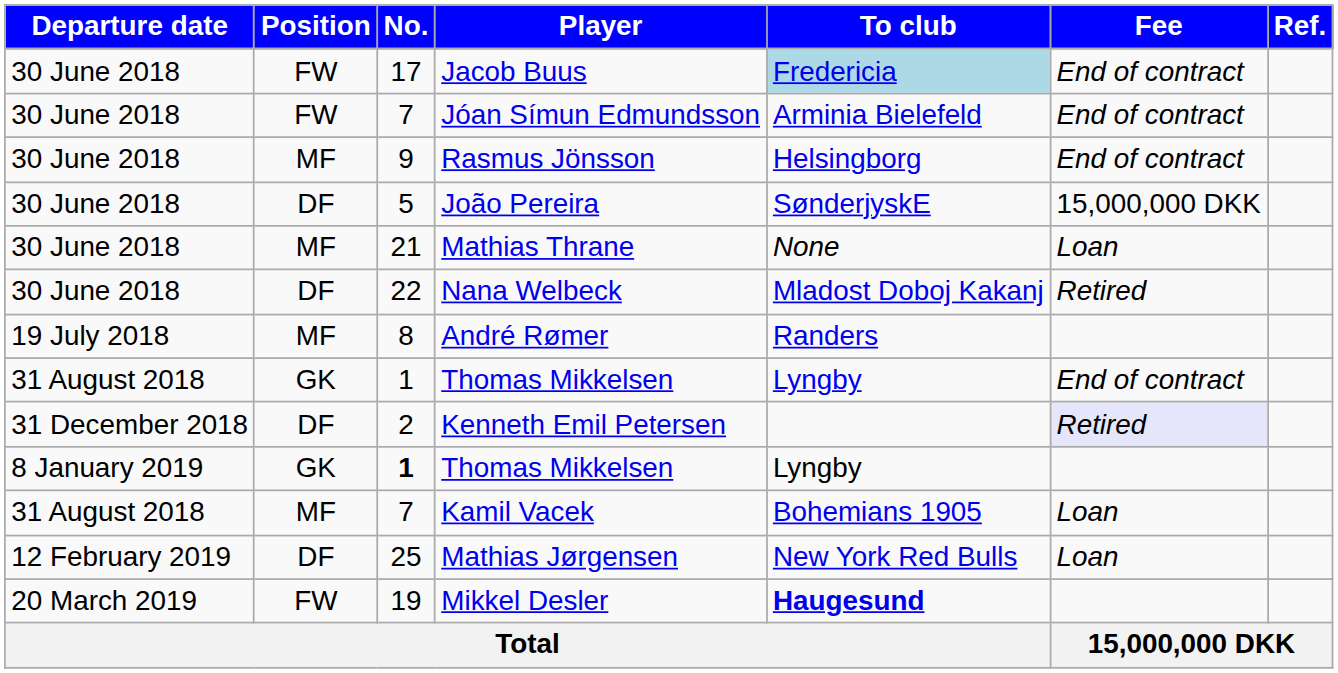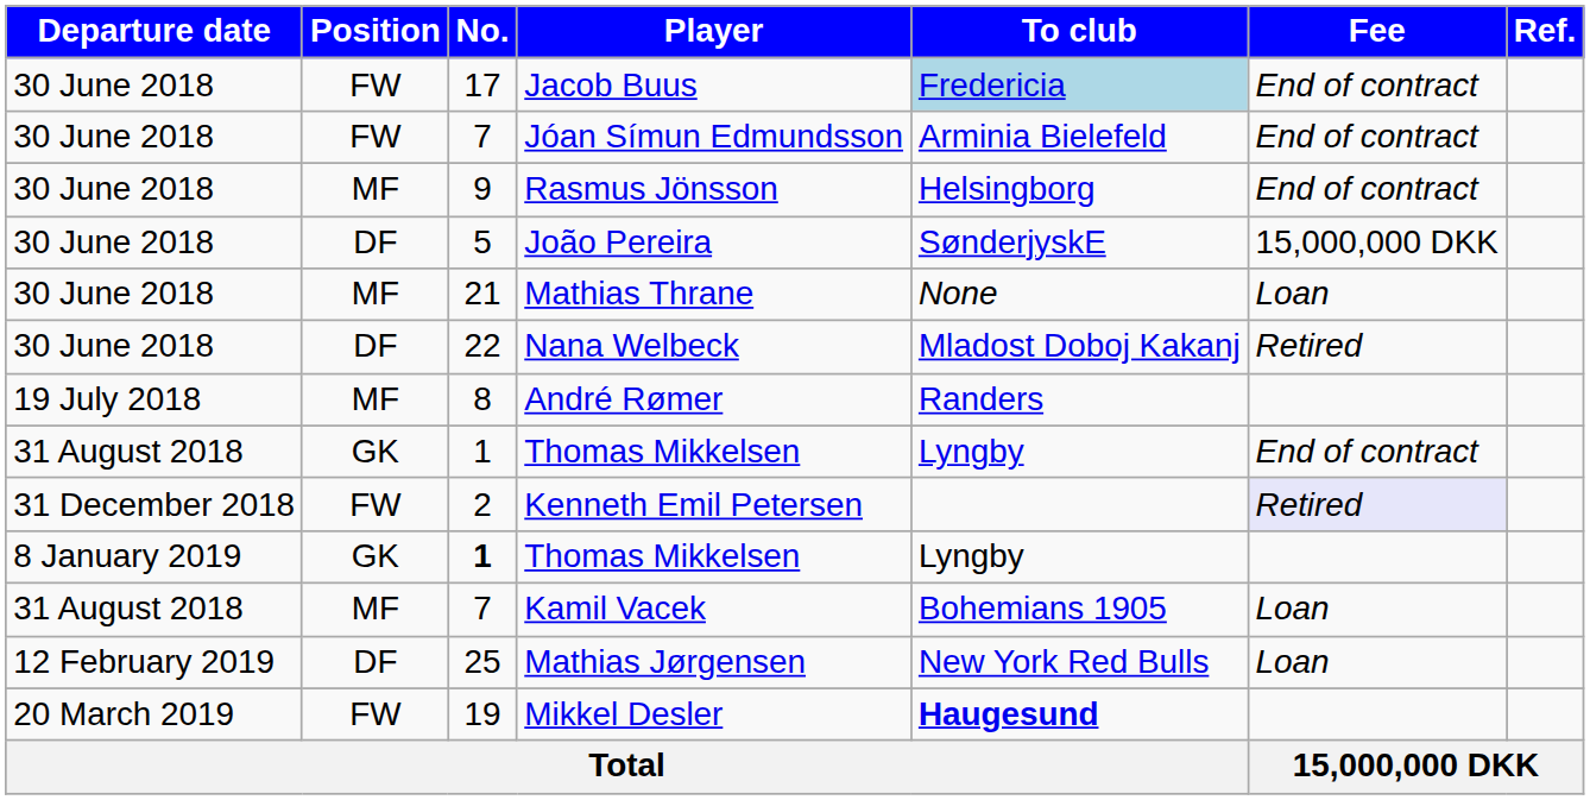 <table class="wikitable sortable">
 <tr>
 <th style="background:#0000ff; color:white;"><strong>Departure date</strong></th>
 <th style="background:#0000ff; color:white;"><strong>Position</strong></th>
 <th style="background:#0000ff; color:white;"><strong>No.</strong></th>
 <th style="background:#0000ff; color:white;"><strong>Player</strong></th>
 <th style="background:#0000ff; color:white;"><strong>To club</strong></th>
 <th style="background:#0000ff; color:white;"><strong>Fee</strong></th>
 <th style="background:#0000ff; color:white;"><strong>Ref.</strong></th>
 </tr>
 <tr>
 <td>30 June 2018</td>
 <td style="text-align:center;">FW</td>
 <td style="text-align:center;">17</td>
 <td style="text-align:left;"> <a href='#'>Jacob Buus</a></td>
 <td style="background: lightblue; text-align:left;"> <a href='#'>Fredericia</a></td>
 <td><em>End of contract</em></td>
 <td></td>
 </tr>
 <tr>
 <td>30 June 2018</td>
 <td style="text-align:center;">FW</td>
 <td style="text-align:center;">7</td>
 <td style="text-align:left;"> <a href='#'>Jóan Símun Edmundsson</a></td>
 <td style="text-align:left;"> <a href='#'>Arminia Bielefeld</a></td>
 <td><em>End of contract</em></td>
 <td></td>
 </tr>
 <tr>
 <td>30 June 2018</td>
 <td style="text-align:center;">MF</td>
 <td style="text-align:center;">9</td>
 <td style="text-align:left;"> <a href='#'>Rasmus Jönsson</a></td>
 <td style="text-align:left;"> <a href='#'>Helsingborg</a></td>
 <td><em>End of contract</em></td>
 <td></td>
 </tr>
 <tr>
 <td>30 June 2018</td>
 <td style="text-align:center;">DF</td>
 <td style="text-align:center;">5</td>
 <td style="text-align:left;"> <a href='#'>João Pereira</a></td>
 <td style="text-align:left;"> <a href='#'>SønderjyskE</a></td>
 <td>15,000,000 DKK</td>
 <td></td>
 </tr>
 <tr>
 <td>30 June 2018</td>
 <td style="text-align:center;">MF</td>
 <td style="text-align:center;">21</td>
 <td style="text-align:left;"> <a href='#'>Mathias Thrane</a></td>
 <td style="text-align:left;"><em>None</em></td>
 <td><em>Loan</em></td>
 <td></td>
 </tr>
 <tr>
 <td>30 June 2018</td>
 <td style="text-align:center;">DF</td>
 <td style="text-align:center;">22</td>
 <td style="text-align:left;"> <a href='#'>Nana Welbeck</a></td>
 <td style="text-align:left;"> <a href='#'>Mladost Doboj Kakanj</a></td>
 <td><em>Retired</em></td>
 <td></td>
 </tr>
 <tr>
 <td>19 July 2018</td>
 <td style="text-align:center;">MF</td>
 <td style="text-align:center;">8</td>
 <td style="text-align:left;"> <a href='#'>André Rømer</a></td>
 <td style="text-align:left;"> <a href='#'>Randers</a></td>
 <td></td>
 <td></td>
 </tr>
 <tr>
 <td>31 August 2018</td>
 <td style="text-align:center;">GK</td>
 <td style="text-align:center;">1</td>
 <td style="text-align:left;"> <a href='#'>Thomas Mikkelsen</a></td>
 <td style="text-align:left;"> <a href='#'>Lyngby</a></td>
 <td><em>End of contract</em></td>
 <td></td>
 </tr>
 <tr>
 <td>31 December 2018</td>
-<td style="text-align:center;">DF</td>
+<td style="text-align:center;">FW</td>
 <td style="text-align:center;">2</td>
 <td style="text-align:left;"> <a href='#'>Kenneth Emil Petersen</a></td>
 <td style="text-align:left;"></td>
 <td style="background: lavender;"><em>Retired</em></td>
 <td></td>
 </tr>
 <tr>
 <td>8 January 2019</td>
 <td style="text-align:center;">GK</td>
 <td style="text-align:center;"><strong>1</strong></td>
 <td style="text-align:left;"> <a href='#'>Thomas Mikkelsen</a></td>
 <td style="text-align:left;"> Lyngby</td>
 <td></td>
 <td></td>
 </tr>
 <tr>
 <td>31 August 2018</td>
 <td style="text-align:center;">MF</td>
 <td style="text-align:center;">7</td>
 <td style="text-align:left;"> <a href='#'>Kamil Vacek</a></td>
 <td style="text-align:left;"> <a href='#'>Bohemians 1905</a></td>
 <td><em>Loan</em></td>
 <td></td>
 </tr>
 <tr>
 <td>12 February 2019</td>
 <td style="text-align:center;">DF</td>
 <td style="text-align:center;">25</td>
 <td style="text-align:left;"> <a href='#'>Mathias Jørgensen</a></td>
 <td style="text-align:left;"> <a href='#'>New York Red Bulls</a></td>
 <td><em>Loan</em></td>
 <td></td>
 </tr>
 <tr>
 <td>20 March 2019</td>
 <td style="text-align:center;">FW</td>
 <td style="text-align:center;">19</td>
 <td style="text-align:left;"> <a href='#'>Mikkel Desler</a></td>
 <td style="text-align:left;"><strong> <a href='#'>Haugesund</a></strong></td>
 <td></td>
 <td></td>
 </tr>
 <tr>
 <th colspan="5">Total</th>
 <th colspan="2">15,000,000 DKK</th>
 </tr>
 </table>
